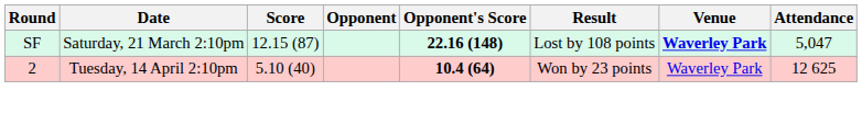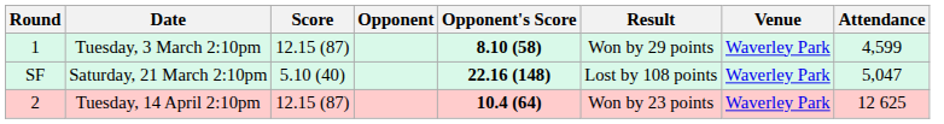 <table class="wikitable">
 <tr>
 <th>Round</th>
 <th>Date</th>
 <th>Score</th>
 <th>Opponent</th>
 <th>Opponent's Score</th>
 <th>Result</th>
 <th>Venue</th>
 <th>Attendance</th>
 </tr>
 <tr align="center" style="background:#d9f9e9;">
+<td>1</td>
+<td>Tuesday, 3 March 2:10pm</td>
+<td>12.15 (87)</td>
+<td></td>
+<td><strong>8.10 (58)</strong></td>
+<td>Won by 29 points</td>
+<td><a href='#'>Waverley Park</a></td>
+<td>4,599</td>
+</tr>
+<tr align="center" style="background:#d9f9e9;">
 <td>SF</td>
 <td>Saturday, 21 March 2:10pm</td>
-<td>12.15 (87)</td>
+<td>5.10 (40)</td>
 <td></td>
 <td><strong>22.16 (148)</strong></td>
 <td>Lost by 108 points</td>
-<td><strong><a href='#'>Waverley Park</a></strong></td>
+<td><a href='#'>Waverley Park</a></td>
 <td>5,047</td>
 </tr>
 <tr align="center" style="background:#fcc;">
 <td>2</td>
 <td>Tuesday, 14 April 2:10pm</td>
-<td>5.10 (40)</td>
+<td>12.15 (87)</td>
 <td></td>
 <td><strong>10.4 (64)</strong></td>
 <td>Won by 23 points</td>
 <td><a href='#'>Waverley Park</a></td>
 <td>12 625</td>
 </tr>
 </table>
